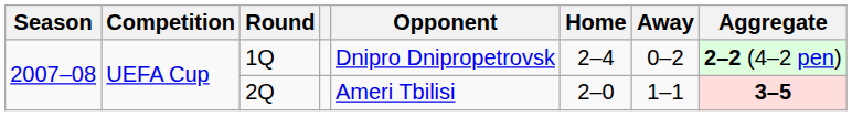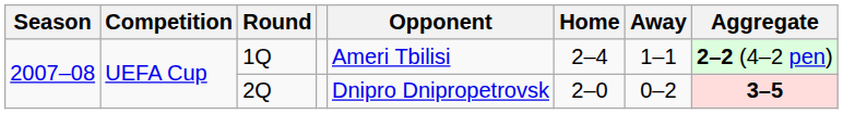 <table class="wikitable">
 <tr>
 <th>Season</th>
 <th>Competition</th>
 <th>Round</th>
 <th></th>
 <th>Opponent</th>
 <th>Home</th>
 <th>Away</th>
 <th>Aggregate</th>
 </tr>
 <tr>
 <td rowspan='2'><a href='#'>2007–08</a></td>
 <td rowspan='2'><a href='#'>UEFA Cup</a></td>
 <td>1Q</td>
 <td></td>
-<td><a href='#'>Dnipro Dnipropetrovsk</a></td>
+<td><a href='#'>Ameri Tbilisi</a></td>
 <td style="text-align:center;">2–4</td>
-<td style="text-align:center;">0–2</td>
+<td style="text-align:center;">1–1</td>
 <td style="background:#dfd; text-align:center;"><strong>2–2</strong> (4–2 <a href='#'>pen</a>)</td>
 </tr>
 <tr>
 <td>2Q</td>
 <td></td>
-<td><a href='#'>Ameri Tbilisi</a></td>
+<td><a href='#'>Dnipro Dnipropetrovsk</a></td>
 <td style="text-align:center;">2–0</td>
-<td style="text-align:center;">1–1</td>
+<td style="text-align:center;">0–2</td>
 <td style="background:#fdd; text-align:center;"><strong>3–5</strong></td>
 </tr>
 </table>
